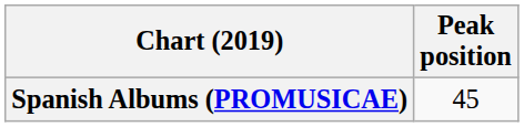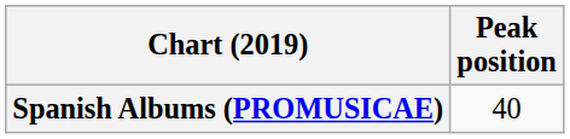 <table class="wikitable sortable plainrowheaders" style="text-align:center">
 <tr>
 <th scope="col">Chart (2019)</th>
 <th scope="col">Peak<br>position</th>
 </tr>
 <tr>
 <th scope="row">Spanish Albums (<a href='#'>PROMUSICAE</a>)</th>
-<td>45</td>
+<td>40</td>
 </tr>
 </table>
